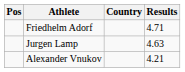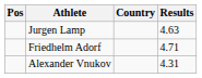 <table class="wikitable">
 <tr>
 <th>Pos</th>
 <th>Athlete</th>
 <th>Country</th>
 <th>Results</th>
 </tr>
 <tr>
 <td align="center"></td>
+<td>Jurgen Lamp</td>
+<td></td>
+<td>4.63</td>
+</tr>
+<tr>
+<td align="center"></td>
 <td>Friedhelm Adorf</td>
 <td></td>
 <td>4.71</td>
 </tr>
 <tr>
 <td align="center"></td>
-<td>Jurgen Lamp</td>
-<td></td>
-<td>4.63</td>
-</tr>
-<tr>
-<td align="center"></td>
 <td>Alexander Vnukov</td>
 <td></td>
-<td>4.21</td>
+<td>4.31</td>
 </tr>
 </table>
